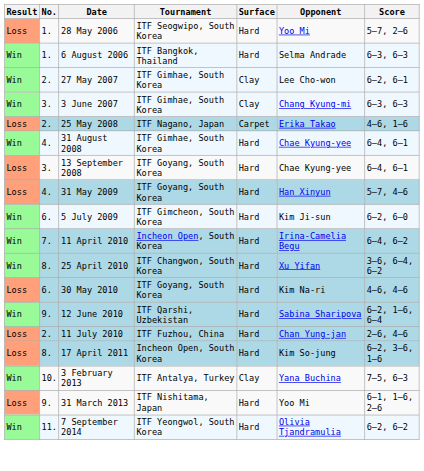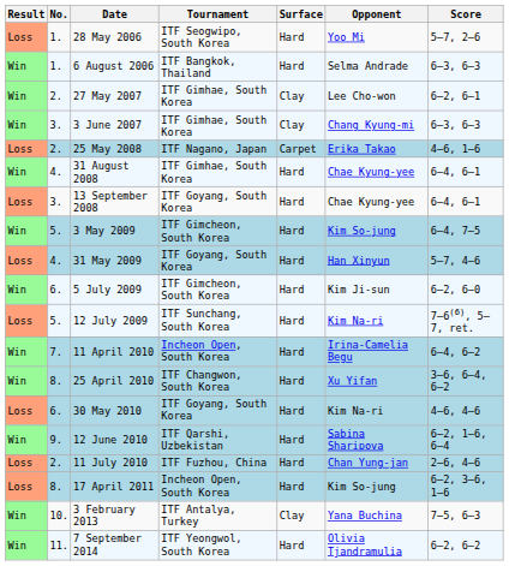 <table class="sortable wikitable" style="font-size:97%;">
 <tr>
 <th>Result</th>
 <th>No.</th>
 <th>Date</th>
 <th>Tournament</th>
 <th>Surface</th>
 <th>Opponent</th>
 <th class="unsortable">Score</th>
 </tr>
 <tr>
 <td bgcolor="FFA07A">Loss</td>
 <td>1.</td>
 <td>28 May 2006</td>
 <td>ITF Seogwipo, South Korea</td>
 <td>Hard</td>
 <td> <a href='#'>Yoo Mi</a></td>
 <td>5–7, 2–6</td>
 </tr>
 <tr bgcolor="#f0f8ff">
 <td bgcolor="98FB98">Win</td>
 <td>1.</td>
 <td>6 August 2006</td>
 <td>ITF Bangkok, Thailand</td>
 <td>Hard</td>
 <td> Selma Andrade</td>
 <td>6–3, 6–3</td>
 </tr>
 <tr bgcolor="#f0f8ff">
 <td bgcolor="98FB98">Win</td>
 <td>2.</td>
 <td>27 May 2007</td>
 <td>ITF Gimhae, South Korea</td>
 <td>Clay</td>
 <td> Lee Cho-won</td>
 <td>6–2, 6–1</td>
 </tr>
 <tr bgcolor="#f0f8ff">
 <td bgcolor="98FB98">Win</td>
 <td>3.</td>
 <td>3 June 2007</td>
 <td>ITF Gimhae, South Korea</td>
 <td>Clay</td>
 <td> <a href='#'>Chang Kyung-mi</a></td>
 <td>6–3, 6–3</td>
 </tr>
 <tr bgcolor="lightblue">
 <td bgcolor="FFA07A">Loss</td>
 <td>2.</td>
 <td>25 May 2008</td>
 <td>ITF Nagano, Japan</td>
 <td>Carpet</td>
 <td> <a href='#'>Erika Takao</a></td>
 <td>4–6, 1–6</td>
 </tr>
 <tr bgcolor="#f0f8ff">
 <td bgcolor="98FB98">Win</td>
 <td>4.</td>
 <td>31 August 2008</td>
 <td>ITF Gimhae, South Korea</td>
 <td>Hard</td>
 <td> <a href='#'>Chae Kyung-yee</a></td>
 <td>6–4, 6–1</td>
 </tr>
 <tr>
 <td bgcolor="FFA07A">Loss</td>
 <td>3.</td>
 <td>13 September 2008</td>
 <td>ITF Goyang, South Korea</td>
 <td>Hard</td>
 <td> Chae Kyung-yee</td>
 <td>6–4, 6–1</td>
 </tr>
 <tr bgcolor="lightblue">
+<td bgcolor="98FB98">Win</td>
+<td>5.</td>
+<td>3 May 2009</td>
+<td>ITF Gimcheon, South Korea</td>
+<td>Hard</td>
+<td> <a href='#'>Kim So-jung</a></td>
+<td>6–4, 7–5</td>
+</tr>
+<tr bgcolor="lightblue">
 <td bgcolor="FFA07A">Loss</td>
 <td>4.</td>
 <td>31 May 2009</td>
 <td>ITF Goyang, South Korea</td>
 <td>Hard</td>
 <td> <a href='#'>Han Xinyun</a></td>
 <td>5–7, 4–6</td>
 </tr>
 <tr bgcolor="#f0f8ff">
 <td bgcolor="98FB98">Win</td>
 <td>6.</td>
 <td>5 July 2009</td>
 <td>ITF Gimcheon, South Korea</td>
 <td>Hard</td>
 <td> Kim Ji-sun</td>
 <td>6–2, 6–0</td>
+</tr>
+<tr bgcolor="#f0f8ff">
+<td bgcolor="FFA07A">Loss</td>
+<td>5.</td>
+<td>12 July 2009</td>
+<td>ITF Sunchang, South Korea</td>
+<td>Hard</td>
+<td> <a href='#'>Kim Na-ri</a></td>
+<td>7–6<sup>(6)</sup>, 5–7, ret.</td>
 </tr>
 <tr bgcolor="lightblue">
 <td bgcolor="98FB98">Win</td>
 <td>7.</td>
 <td>11 April 2010</td>
 <td><a href='#'>Incheon Open</a>, South Korea</td>
 <td>Hard</td>
 <td> <a href='#'>Irina-Camelia Begu</a></td>
 <td>6–4, 6–2</td>
 </tr>
 <tr bgcolor="lightblue">
 <td bgcolor="98FB98">Win</td>
 <td>8.</td>
 <td>25 April 2010</td>
 <td>ITF Changwon, South Korea</td>
 <td>Hard</td>
 <td> <a href='#'>Xu Yifan</a></td>
 <td>3–6, 6–4, 6–2</td>
 </tr>
 <tr bgcolor="lightblue">
 <td bgcolor="FFA07A">Loss</td>
 <td>6.</td>
 <td>30 May 2010</td>
 <td>ITF Goyang, South Korea</td>
 <td>Hard</td>
 <td> Kim Na-ri</td>
 <td>4–6, 4–6</td>
 </tr>
 <tr bgcolor="lightblue">
 <td bgcolor="98FB98">Win</td>
 <td>9.</td>
 <td>12 June 2010</td>
 <td>ITF Qarshi, Uzbekistan</td>
 <td>Hard</td>
 <td> <a href='#'>Sabina Sharipova</a></td>
 <td>6–2, 1–6, 6–4</td>
 </tr>
 <tr bgcolor="lightblue">
 <td bgcolor="FFA07A">Loss</td>
 <td>2.</td>
 <td>11 July 2010</td>
 <td>ITF Fuzhou, China</td>
 <td>Hard</td>
 <td> <a href='#'>Chan Yung-jan</a></td>
 <td>2–6, 4–6</td>
 </tr>
 <tr bgcolor="lightblue">
 <td bgcolor="FFA07A">Loss</td>
 <td>8.</td>
 <td>17 April 2011</td>
 <td>Incheon Open, South Korea</td>
 <td>Hard</td>
 <td> Kim So-jung</td>
 <td>6–2, 3–6, 1–6</td>
 </tr>
 <tr>
 <td bgcolor="98FB98">Win</td>
 <td>10.</td>
 <td>3 February 2013</td>
 <td>ITF Antalya, Turkey</td>
 <td>Clay</td>
 <td> <a href='#'>Yana Buchina</a></td>
 <td>7–5, 6–3</td>
 </tr>
-<tr>
-<td bgcolor="FFA07A">Loss</td>
-<td>9.</td>
-<td>31 March 2013</td>
-<td>ITF Nishitama, Japan</td>
-<td>Hard</td>
-<td> Yoo Mi</td>
-<td>6–1, 1–6, 2–6</td>
-</tr>
 <tr bgcolor="#f0f8ff">
 <td bgcolor="98FB98">Win</td>
 <td>11.</td>
 <td>7 September 2014</td>
 <td>ITF Yeongwol, South Korea</td>
 <td>Hard</td>
 <td> <a href='#'>Olivia Tjandramulia</a></td>
 <td>6–2, 6–2</td>
 </tr>
 </table>
